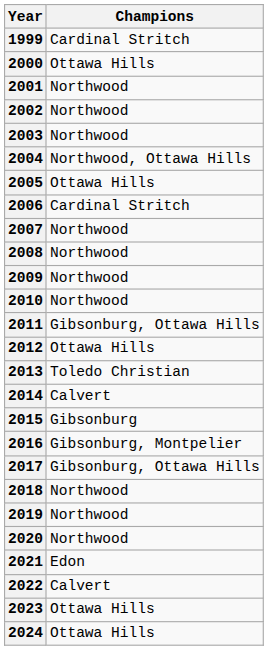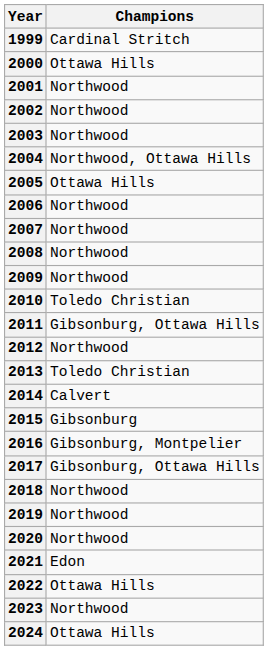 <table class="wikitable">
 <tr>
 <th>Year</th>
 <th>Champions</th>
 </tr>
 <tr>
 <th>1999</th>
 <td>Cardinal Stritch</td>
 </tr>
 <tr>
 <th>2000</th>
 <td>Ottawa Hills</td>
 </tr>
 <tr>
 <th>2001</th>
 <td>Northwood</td>
 </tr>
 <tr>
 <th>2002</th>
 <td>Northwood</td>
 </tr>
 <tr>
 <th>2003</th>
 <td>Northwood</td>
 </tr>
 <tr>
 <th>2004</th>
 <td>Northwood, Ottawa Hills</td>
 </tr>
 <tr>
 <th>2005</th>
 <td>Ottawa Hills</td>
 </tr>
 <tr>
 <th>2006</th>
-<td>Cardinal Stritch</td>
+<td>Northwood</td>
 </tr>
 <tr>
 <th>2007</th>
 <td>Northwood</td>
 </tr>
 <tr>
 <th>2008</th>
 <td>Northwood</td>
 </tr>
 <tr>
 <th>2009</th>
 <td>Northwood</td>
 </tr>
 <tr>
 <th>2010</th>
-<td>Northwood</td>
+<td>Toledo Christian</td>
 </tr>
 <tr>
 <th>2011</th>
 <td>Gibsonburg, Ottawa Hills</td>
 </tr>
 <tr>
 <th>2012</th>
-<td>Ottawa Hills</td>
+<td>Northwood</td>
 </tr>
 <tr>
 <th>2013</th>
 <td>Toledo Christian</td>
 </tr>
 <tr>
 <th>2014</th>
 <td>Calvert</td>
 </tr>
 <tr>
 <th>2015</th>
 <td>Gibsonburg</td>
 </tr>
 <tr>
 <th>2016</th>
 <td>Gibsonburg, Montpelier</td>
 </tr>
 <tr>
 <th>2017</th>
 <td>Gibsonburg, Ottawa Hills</td>
 </tr>
 <tr>
 <th>2018</th>
 <td>Northwood</td>
 </tr>
 <tr>
 <th>2019</th>
 <td>Northwood</td>
 </tr>
 <tr>
 <th>2020</th>
 <td>Northwood</td>
 </tr>
 <tr>
 <th>2021</th>
 <td>Edon</td>
 </tr>
 <tr>
 <th>2022</th>
-<td>Calvert</td>
+<td>Ottawa Hills</td>
 </tr>
 <tr>
 <th>2023</th>
-<td>Ottawa Hills</td>
+<td>Northwood</td>
 </tr>
 <tr>
 <th>2024</th>
 <td>Ottawa Hills</td>
 </tr>
 </table>
